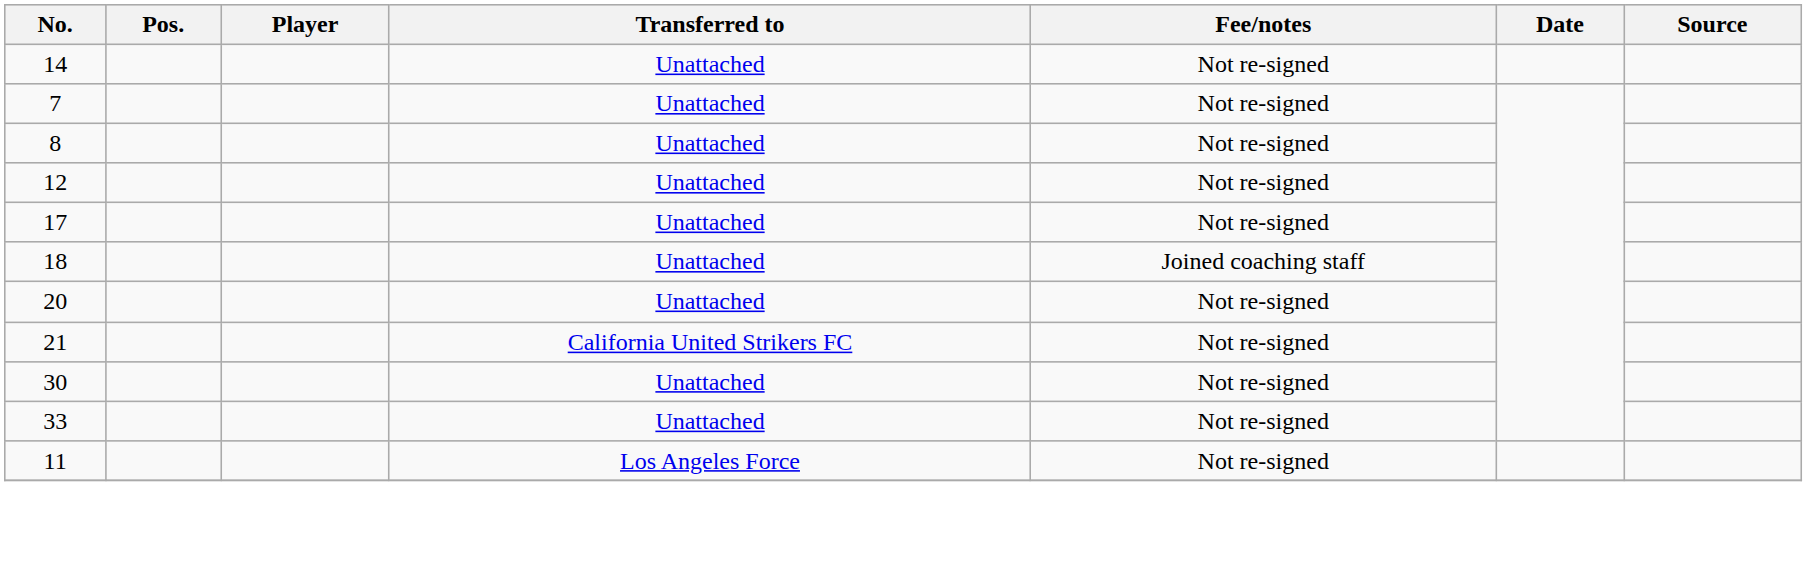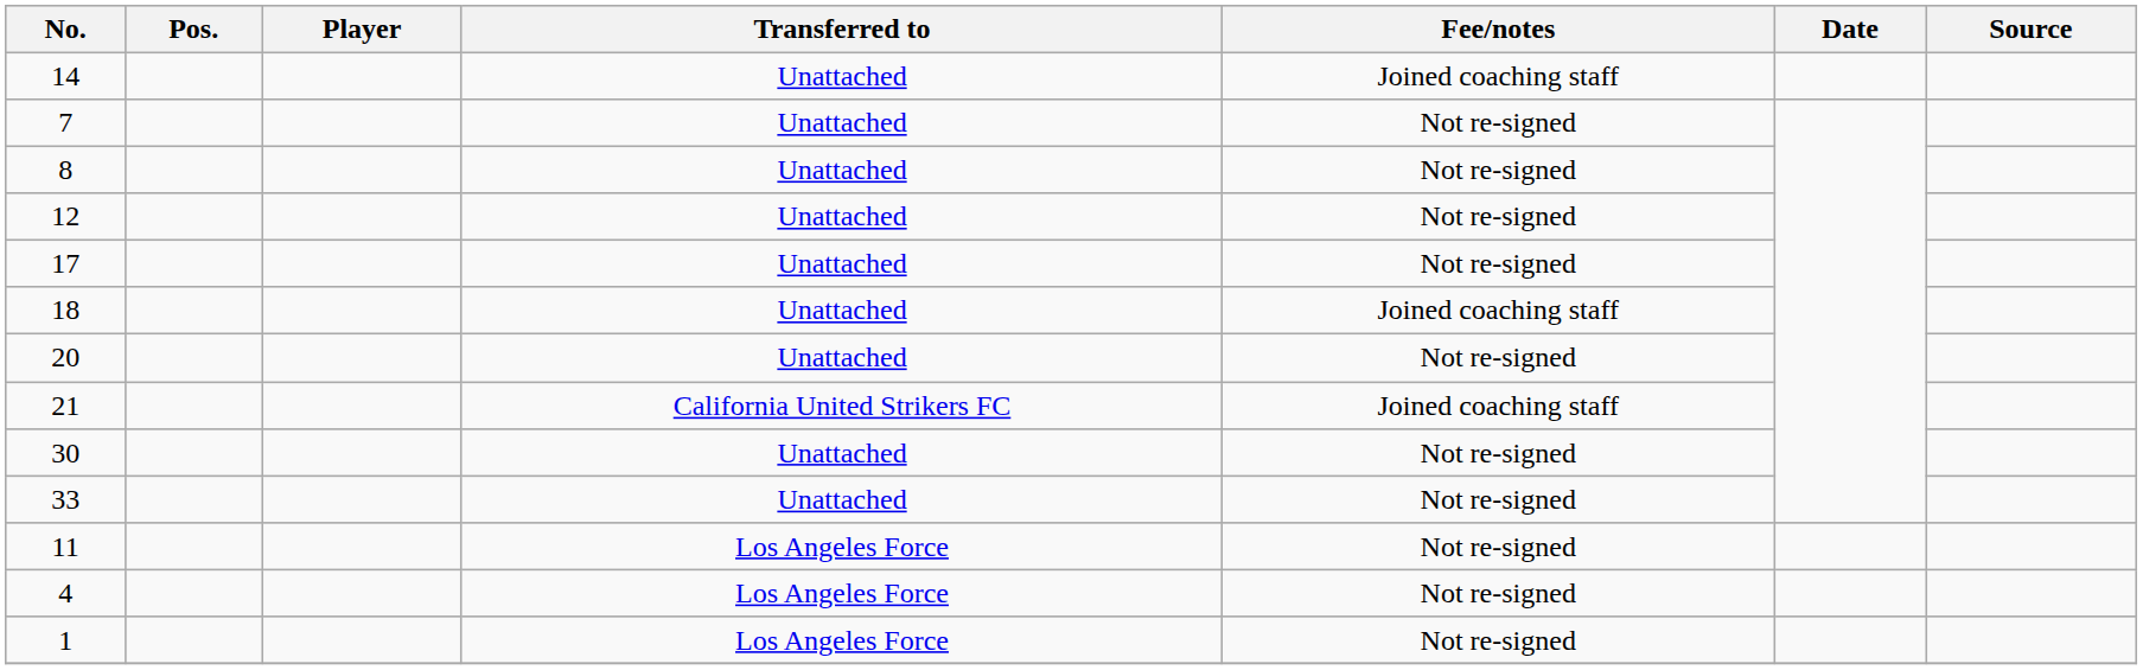 <table class="wikitable sortable" style="width:90%; text-align:center; font-size:95%; text-align:left;">
 <tr>
 <th><strong>No.</strong></th>
 <th><strong>Pos.</strong></th>
 <th><strong>Player</strong></th>
 <th><strong>Transferred to</strong></th>
 <th><strong>Fee/notes</strong></th>
 <th><strong>Date</strong></th>
 <th><strong>Source</strong></th>
 </tr>
 <tr>
 <td align=center>14</td>
 <td align=center></td>
 <td align=center></td>
 <td align=center><a href='#'>Unattached</a></td>
-<td align=center>Not re-signed</td>
+<td align=center>Joined coaching staff</td>
 <td align=center></td>
 <td align=center></td>
 </tr>
 <tr>
 <td align=center>7</td>
 <td align=center></td>
 <td align=center></td>
 <td align=center><a href='#'>Unattached</a></td>
 <td align=center>Not re-signed</td>
 <td align=center rowspan="9"></td>
 <td align=center></td>
 </tr>
 <tr>
 <td align=center>8</td>
 <td align=center></td>
 <td align=center></td>
 <td align=center><a href='#'>Unattached</a></td>
 <td align=center>Not re-signed</td>
 <td align=center></td>
 </tr>
 <tr>
 <td align=center>12</td>
 <td align=center></td>
 <td align=center></td>
 <td align=center><a href='#'>Unattached</a></td>
 <td align=center>Not re-signed</td>
 <td align=center></td>
 </tr>
 <tr>
 <td align=center>17</td>
 <td align=center></td>
 <td align=center></td>
 <td align=center><a href='#'>Unattached</a></td>
 <td align=center>Not re-signed</td>
 <td align=center></td>
 </tr>
 <tr>
 <td align=center>18</td>
 <td align=center></td>
 <td align=center></td>
 <td align=center><a href='#'>Unattached</a></td>
 <td align=center>Joined coaching staff</td>
 <td align=center></td>
 </tr>
 <tr>
 <td align=center>20</td>
 <td align=center></td>
 <td align=center></td>
 <td align=center><a href='#'>Unattached</a></td>
 <td align=center>Not re-signed</td>
 <td align=center></td>
 </tr>
 <tr>
 <td align=center>21</td>
 <td align=center></td>
 <td align=center></td>
 <td align=center> <a href='#'>California United Strikers FC</a></td>
-<td align=center>Not re-signed</td>
+<td align=center>Joined coaching staff</td>
 <td align=center></td>
 </tr>
 <tr>
 <td align=center>30</td>
 <td align=center></td>
 <td align=center></td>
 <td align=center><a href='#'>Unattached</a></td>
 <td align=center>Not re-signed</td>
 <td align=center></td>
 </tr>
 <tr>
 <td align=center>33</td>
 <td align=center></td>
 <td align=center></td>
 <td align=center><a href='#'>Unattached</a></td>
 <td align=center>Not re-signed</td>
 <td align=center></td>
 </tr>
 <tr>
 <td align=center>11</td>
 <td align=center></td>
 <td align=center></td>
 <td align=center> <a href='#'>Los Angeles Force</a></td>
 <td align=center>Not re-signed</td>
 <td align=center></td>
 <td align=center></td>
 </tr>
 <tr>
+<td align=center>4</td>
+<td align=center></td>
+<td align=center></td>
+<td align=center> <a href='#'>Los Angeles Force</a></td>
+<td align=center>Not re-signed</td>
+<td align=center></td>
+<td align=center></td>
+</tr>
+<tr>
+<td align=center>1</td>
+<td align=center></td>
+<td align=center></td>
+<td align=center> <a href='#'>Los Angeles Force</a></td>
+<td align=center>Not re-signed</td>
+<td align=center></td>
+<td align=center></td>
+</tr>
+<tr>
 </tr>
 </table>
